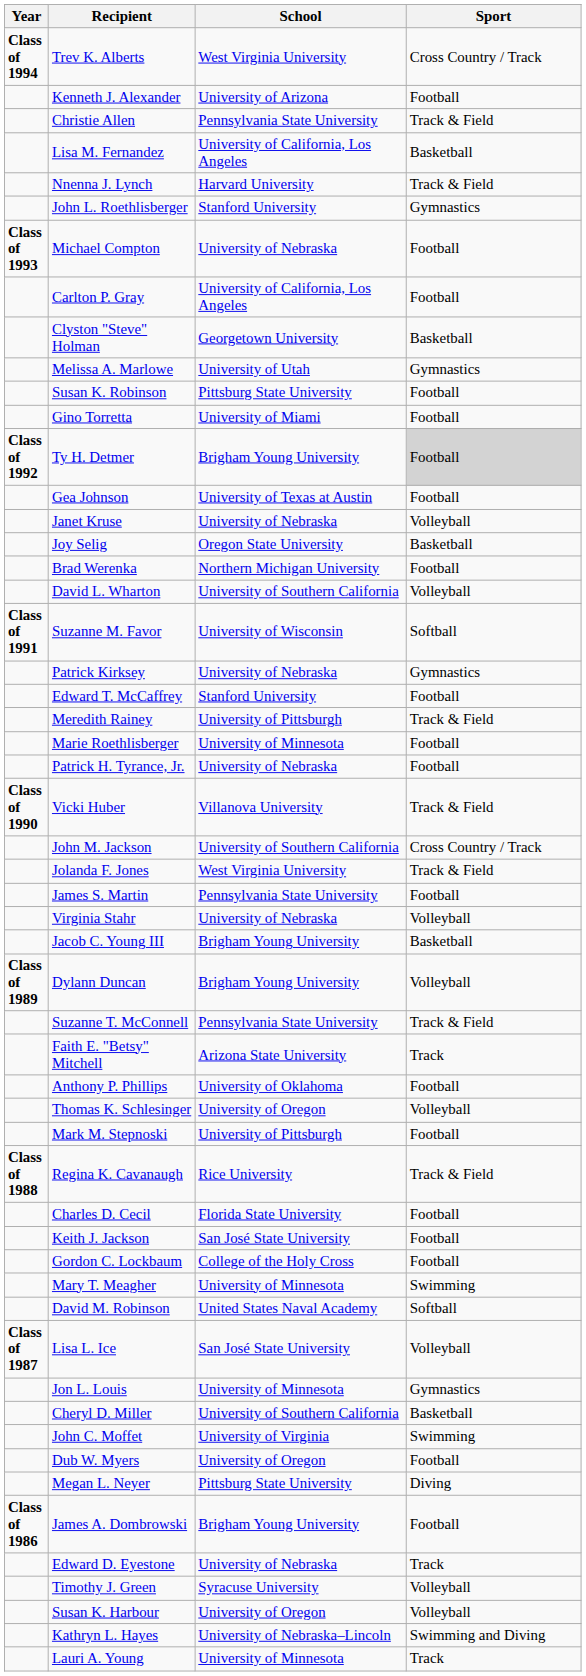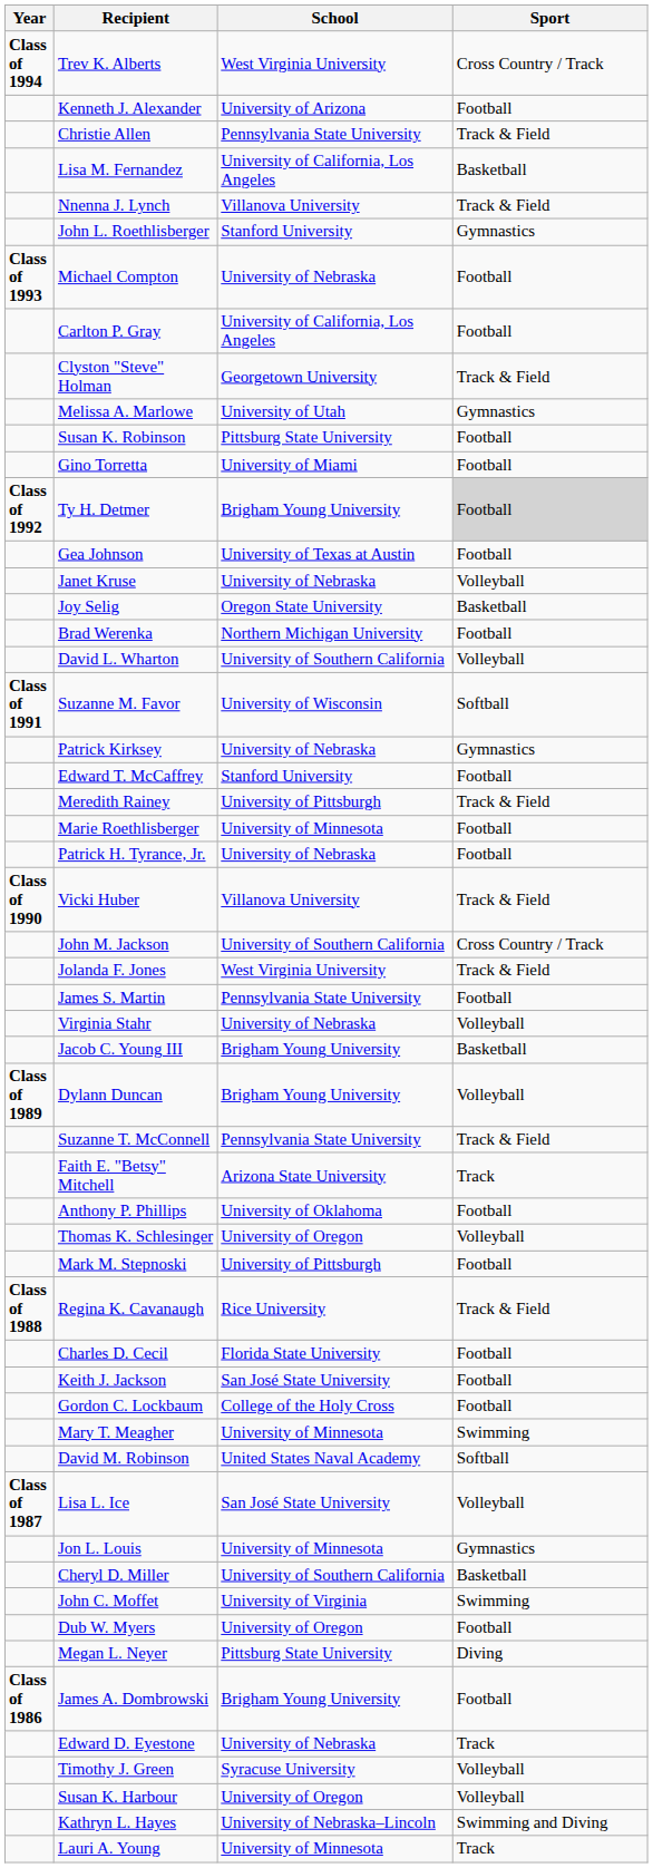 <table class="wikitable">
 <tr>
 <th width="40">Year</th>
 <th width="150">Recipient</th>
 <th width="220">School</th>
 <th width="180">Sport</th>
 </tr>
 <tr>
 <td><strong>Class of 1994</strong></td>
 <td><a href='#'>Trev K. Alberts</a></td>
 <td><a href='#'>West Virginia University</a></td>
 <td>Cross Country / Track</td>
 </tr>
 <tr>
 <td></td>
 <td><a href='#'>Kenneth J. Alexander</a></td>
 <td><a href='#'>University of Arizona</a></td>
 <td>Football</td>
 </tr>
 <tr>
 <td></td>
 <td><a href='#'>Christie Allen</a></td>
 <td><a href='#'>Pennsylvania State University</a></td>
 <td>Track & Field</td>
 </tr>
 <tr>
 <td></td>
 <td><a href='#'>Lisa M. Fernandez</a></td>
 <td><a href='#'>University of California, Los Angeles</a></td>
 <td>Basketball</td>
 </tr>
 <tr>
 <td></td>
 <td><a href='#'>Nnenna J. Lynch</a></td>
-<td><a href='#'>Harvard University</a></td>
+<td><a href='#'>Villanova University</a></td>
 <td>Track & Field</td>
 </tr>
 <tr>
 <td></td>
 <td><a href='#'>John L. Roethlisberger</a></td>
 <td><a href='#'>Stanford University</a></td>
 <td>Gymnastics</td>
 </tr>
 <tr>
 <td><strong>Class of 1993</strong></td>
 <td><a href='#'>Michael Compton</a></td>
 <td><a href='#'>University of Nebraska</a></td>
 <td>Football</td>
 </tr>
 <tr>
 <td></td>
 <td><a href='#'>Carlton P. Gray</a></td>
 <td><a href='#'>University of California, Los Angeles</a></td>
 <td>Football</td>
 </tr>
 <tr>
 <td></td>
 <td><a href='#'>Clyston "Steve" Holman</a></td>
 <td><a href='#'>Georgetown University</a></td>
-<td>Basketball</td>
+<td>Track & Field</td>
 </tr>
 <tr>
 <td></td>
 <td><a href='#'>Melissa A. Marlowe</a></td>
 <td><a href='#'>University of Utah</a></td>
 <td>Gymnastics</td>
 </tr>
 <tr>
 <td></td>
 <td><a href='#'>Susan K. Robinson</a></td>
 <td><a href='#'>Pittsburg State University</a></td>
 <td>Football</td>
 </tr>
 <tr>
 <td></td>
 <td><a href='#'>Gino Torretta</a></td>
 <td><a href='#'>University of Miami</a></td>
 <td>Football</td>
 </tr>
 <tr>
 <td><strong>Class of 1992</strong></td>
 <td><a href='#'>Ty H. Detmer</a></td>
 <td><a href='#'>Brigham Young University</a></td>
 <td style="background: lightgrey;">Football</td>
 </tr>
 <tr>
 <td></td>
 <td><a href='#'>Gea Johnson</a></td>
 <td><a href='#'>University of Texas at Austin</a></td>
 <td>Football</td>
 </tr>
 <tr>
 <td></td>
 <td><a href='#'>Janet Kruse</a></td>
 <td><a href='#'>University of Nebraska</a></td>
 <td>Volleyball</td>
 </tr>
 <tr>
 <td></td>
 <td><a href='#'>Joy Selig</a></td>
 <td><a href='#'>Oregon State University</a></td>
 <td>Basketball</td>
 </tr>
 <tr>
 <td></td>
 <td><a href='#'>Brad Werenka</a></td>
 <td><a href='#'>Northern Michigan University</a></td>
 <td>Football</td>
 </tr>
 <tr>
 <td></td>
 <td><a href='#'>David L. Wharton</a></td>
 <td><a href='#'>University of Southern California</a></td>
 <td>Volleyball</td>
 </tr>
 <tr>
 <td><strong>Class of 1991</strong></td>
 <td><a href='#'>Suzanne M. Favor</a></td>
 <td><a href='#'>University of Wisconsin</a></td>
 <td>Softball</td>
 </tr>
 <tr>
 <td></td>
 <td><a href='#'>Patrick Kirksey</a></td>
 <td><a href='#'>University of Nebraska</a></td>
 <td>Gymnastics</td>
 </tr>
 <tr>
 <td></td>
 <td><a href='#'>Edward T. McCaffrey</a></td>
 <td><a href='#'>Stanford University</a></td>
 <td>Football</td>
 </tr>
 <tr>
 <td></td>
 <td><a href='#'>Meredith Rainey</a></td>
 <td><a href='#'>University of Pittsburgh</a></td>
 <td>Track & Field</td>
 </tr>
 <tr>
 <td></td>
 <td><a href='#'>Marie Roethlisberger</a></td>
 <td><a href='#'>University of Minnesota</a></td>
 <td>Football</td>
 </tr>
 <tr>
 <td></td>
 <td><a href='#'>Patrick H. Tyrance, Jr.</a></td>
 <td><a href='#'>University of Nebraska</a></td>
 <td>Football</td>
 </tr>
 <tr>
 <td><strong>Class of 1990</strong></td>
 <td><a href='#'>Vicki Huber</a></td>
 <td><a href='#'>Villanova University</a></td>
 <td>Track & Field</td>
 </tr>
 <tr>
 <td></td>
 <td><a href='#'>John M. Jackson</a></td>
 <td><a href='#'>University of Southern California</a></td>
 <td>Cross Country / Track</td>
 </tr>
 <tr>
 <td></td>
 <td><a href='#'>Jolanda F. Jones</a></td>
 <td><a href='#'>West Virginia University</a></td>
 <td>Track & Field</td>
 </tr>
 <tr>
 <td></td>
 <td><a href='#'>James S. Martin</a></td>
 <td><a href='#'>Pennsylvania State University</a></td>
 <td>Football</td>
 </tr>
 <tr>
 <td></td>
 <td><a href='#'>Virginia Stahr</a></td>
 <td><a href='#'>University of Nebraska</a></td>
 <td>Volleyball</td>
 </tr>
 <tr>
 <td></td>
 <td><a href='#'>Jacob C. Young III</a></td>
 <td><a href='#'>Brigham Young University</a></td>
 <td>Basketball</td>
 </tr>
 <tr>
 <td><strong>Class of 1989</strong></td>
 <td><a href='#'>Dylann Duncan</a></td>
 <td><a href='#'>Brigham Young University</a></td>
 <td>Volleyball</td>
 </tr>
 <tr>
 <td></td>
 <td><a href='#'>Suzanne T. McConnell</a></td>
 <td><a href='#'>Pennsylvania State University</a></td>
 <td>Track & Field</td>
 </tr>
 <tr>
 <td></td>
 <td><a href='#'>Faith E. "Betsy" Mitchell</a></td>
 <td><a href='#'>Arizona State University</a></td>
 <td>Track</td>
 </tr>
 <tr>
 <td></td>
 <td><a href='#'>Anthony P. Phillips</a></td>
 <td><a href='#'>University of Oklahoma</a></td>
 <td>Football</td>
 </tr>
 <tr>
 <td></td>
 <td><a href='#'>Thomas K. Schlesinger</a></td>
 <td><a href='#'>University of Oregon</a></td>
 <td>Volleyball</td>
 </tr>
 <tr>
 <td></td>
 <td><a href='#'>Mark M. Stepnoski</a></td>
 <td><a href='#'>University of Pittsburgh</a></td>
 <td>Football</td>
 </tr>
 <tr>
 <td><strong>Class of 1988</strong></td>
 <td><a href='#'>Regina K. Cavanaugh</a></td>
 <td><a href='#'>Rice University</a></td>
 <td>Track & Field</td>
 </tr>
 <tr>
 <td></td>
 <td><a href='#'>Charles D. Cecil</a></td>
 <td><a href='#'>Florida State University</a></td>
 <td>Football</td>
 </tr>
 <tr>
 <td></td>
 <td><a href='#'>Keith J. Jackson</a></td>
 <td><a href='#'>San José State University</a></td>
 <td>Football</td>
 </tr>
 <tr>
 <td></td>
 <td><a href='#'>Gordon C. Lockbaum</a></td>
 <td><a href='#'>College of the Holy Cross</a></td>
 <td>Football</td>
 </tr>
 <tr>
 <td></td>
 <td><a href='#'>Mary T. Meagher</a></td>
 <td><a href='#'>University of Minnesota</a></td>
 <td>Swimming</td>
 </tr>
 <tr>
 <td></td>
 <td><a href='#'>David M. Robinson</a></td>
 <td><a href='#'>United States Naval Academy</a></td>
 <td>Softball</td>
 </tr>
 <tr>
 <td><strong>Class of 1987</strong></td>
 <td><a href='#'>Lisa L. Ice</a></td>
 <td><a href='#'>San José State University</a></td>
 <td>Volleyball</td>
 </tr>
 <tr>
 <td></td>
 <td><a href='#'>Jon L. Louis</a></td>
 <td><a href='#'>University of Minnesota</a></td>
 <td>Gymnastics</td>
 </tr>
 <tr>
 <td></td>
 <td><a href='#'>Cheryl D. Miller</a></td>
 <td><a href='#'>University of Southern California</a></td>
 <td>Basketball</td>
 </tr>
 <tr>
 <td></td>
 <td><a href='#'>John C. Moffet</a></td>
 <td><a href='#'>University of Virginia</a></td>
 <td>Swimming</td>
 </tr>
 <tr>
 <td></td>
 <td><a href='#'>Dub W. Myers</a></td>
 <td><a href='#'>University of Oregon</a></td>
 <td>Football</td>
 </tr>
 <tr>
 <td></td>
 <td><a href='#'>Megan L. Neyer</a></td>
 <td><a href='#'>Pittsburg State University</a></td>
 <td>Diving</td>
 </tr>
 <tr>
 <td><strong>Class of 1986</strong></td>
 <td><a href='#'>James A. Dombrowski</a></td>
 <td><a href='#'>Brigham Young University</a></td>
 <td>Football</td>
 </tr>
 <tr>
 <td></td>
 <td><a href='#'>Edward D. Eyestone</a></td>
 <td><a href='#'>University of Nebraska</a></td>
 <td>Track</td>
 </tr>
 <tr>
 <td></td>
 <td><a href='#'>Timothy J. Green</a></td>
 <td><a href='#'>Syracuse University</a></td>
 <td>Volleyball</td>
 </tr>
 <tr>
 <td></td>
 <td><a href='#'>Susan K. Harbour</a></td>
 <td><a href='#'>University of Oregon</a></td>
 <td>Volleyball</td>
 </tr>
 <tr>
 <td></td>
 <td><a href='#'>Kathryn L. Hayes</a></td>
 <td><a href='#'>University of Nebraska–Lincoln</a></td>
 <td>Swimming and Diving</td>
 </tr>
 <tr>
 <td></td>
 <td><a href='#'>Lauri A. Young</a></td>
 <td><a href='#'>University of Minnesota</a></td>
 <td>Track</td>
 </tr>
 </table>
